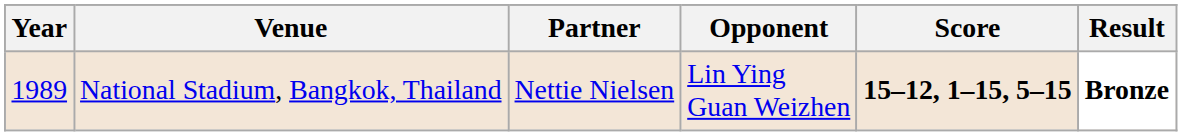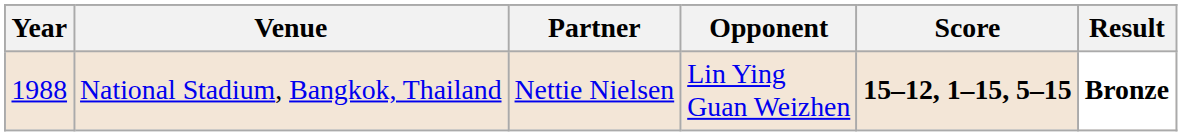 <table class="sortable wikitable" style="font-size: 90%;">
 <tr>
 <th>Year</th>
 <th>Venue</th>
 <th>Partner</th>
 <th>Opponent</th>
 <th>Score</th>
 <th>Result</th>
 </tr>
 <tr style="background:#F3E6D7">
-<td align="center"><a href='#'>1989</a></td>
+<td align="center"><a href='#'>1988</a></td>
 <td align="left"><a href='#'>National Stadium</a>, <a href='#'>Bangkok, Thailand</a></td>
 <td align="left"> <a href='#'>Nettie Nielsen</a></td>
 <td align="left"> <a href='#'>Lin Ying</a> <br> <a href='#'>Guan Weizhen</a></td>
 <td align="left"><strong>15–12, 1–15, 5–15</strong></td>
 <td style="text-align:left; background: white"> <strong>Bronze</strong></td>
 </tr>
 </table>
